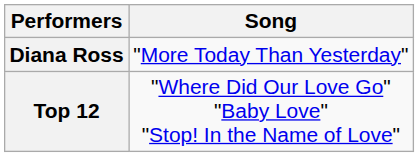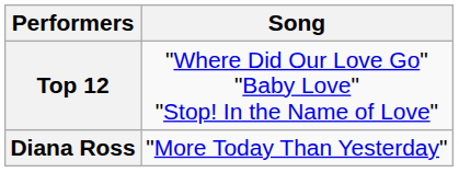 <table class="wikitable unsortable" style="text-align:center;">
 <tr>
 <th scope="col">Performers</th>
 <th scope="col">Song</th>
 </tr>
 <tr>
+<th scope="row">Top 12</th>
+<td>"<a href='#'>Where Did Our Love Go</a>"<br>"<a href='#'>Baby Love</a>"<br>"<a href='#'>Stop! In the Name of Love</a>"</td>
+</tr>
+<tr>
 <th scope="row">Diana Ross</th>
 <td>"<a href='#'>More Today Than Yesterday</a>"</td>
 </tr>
-<tr>
-<th scope="row">Top 12</th>
-<td>"<a href='#'>Where Did Our Love Go</a>"<br>"<a href='#'>Baby Love</a>"<br>"<a href='#'>Stop! In the Name of Love</a>"</td>
-</tr>
 </table>
